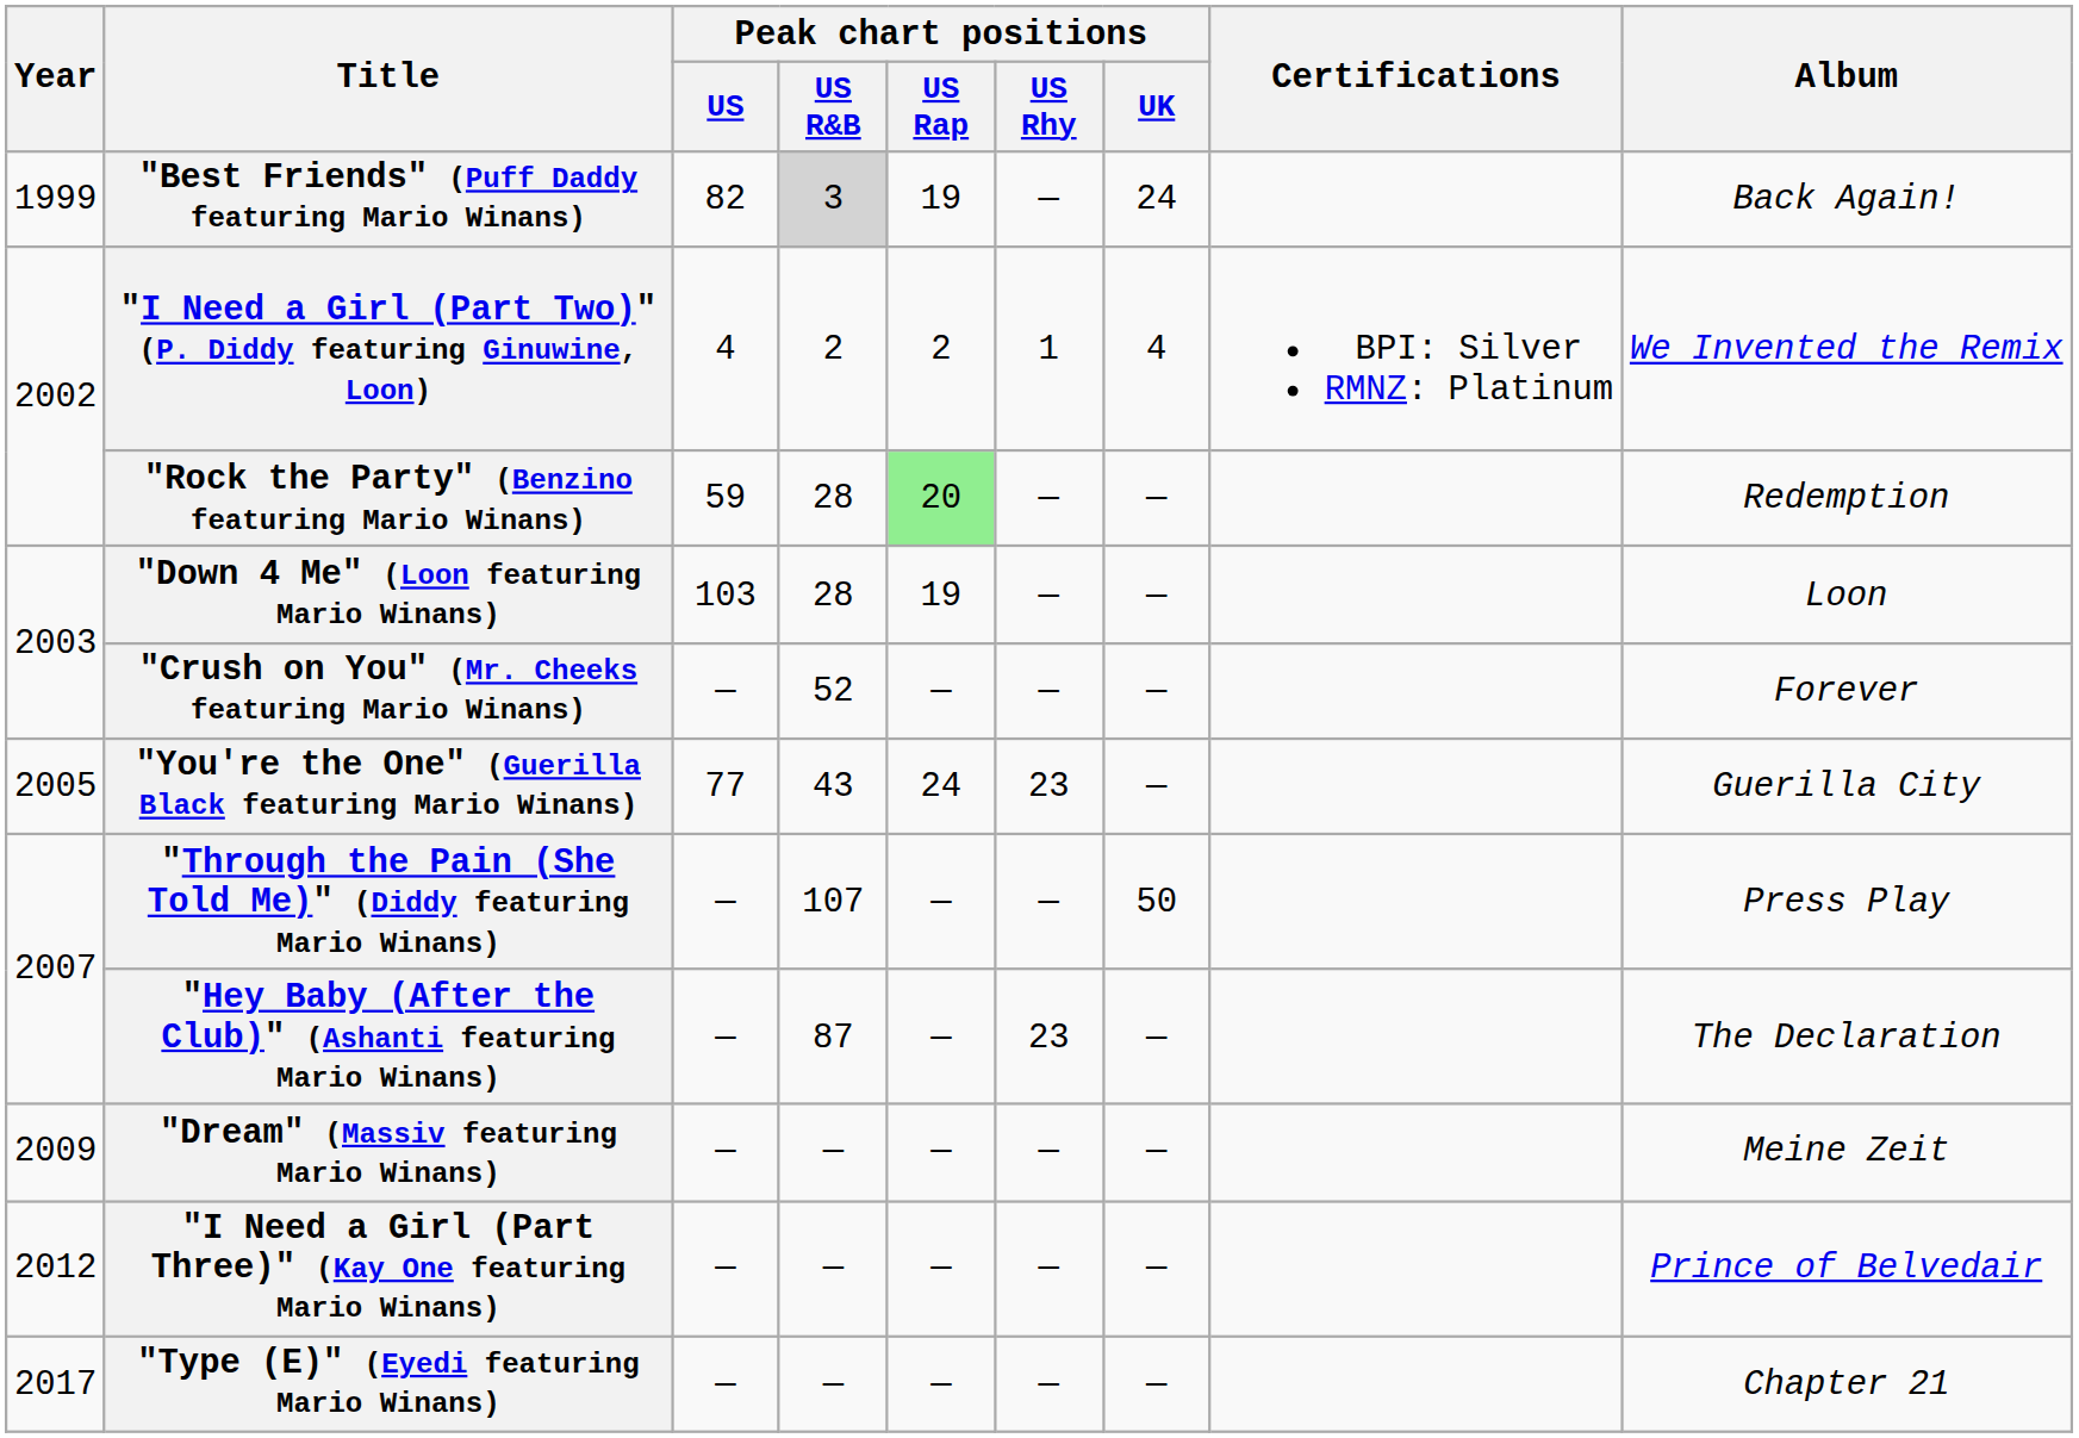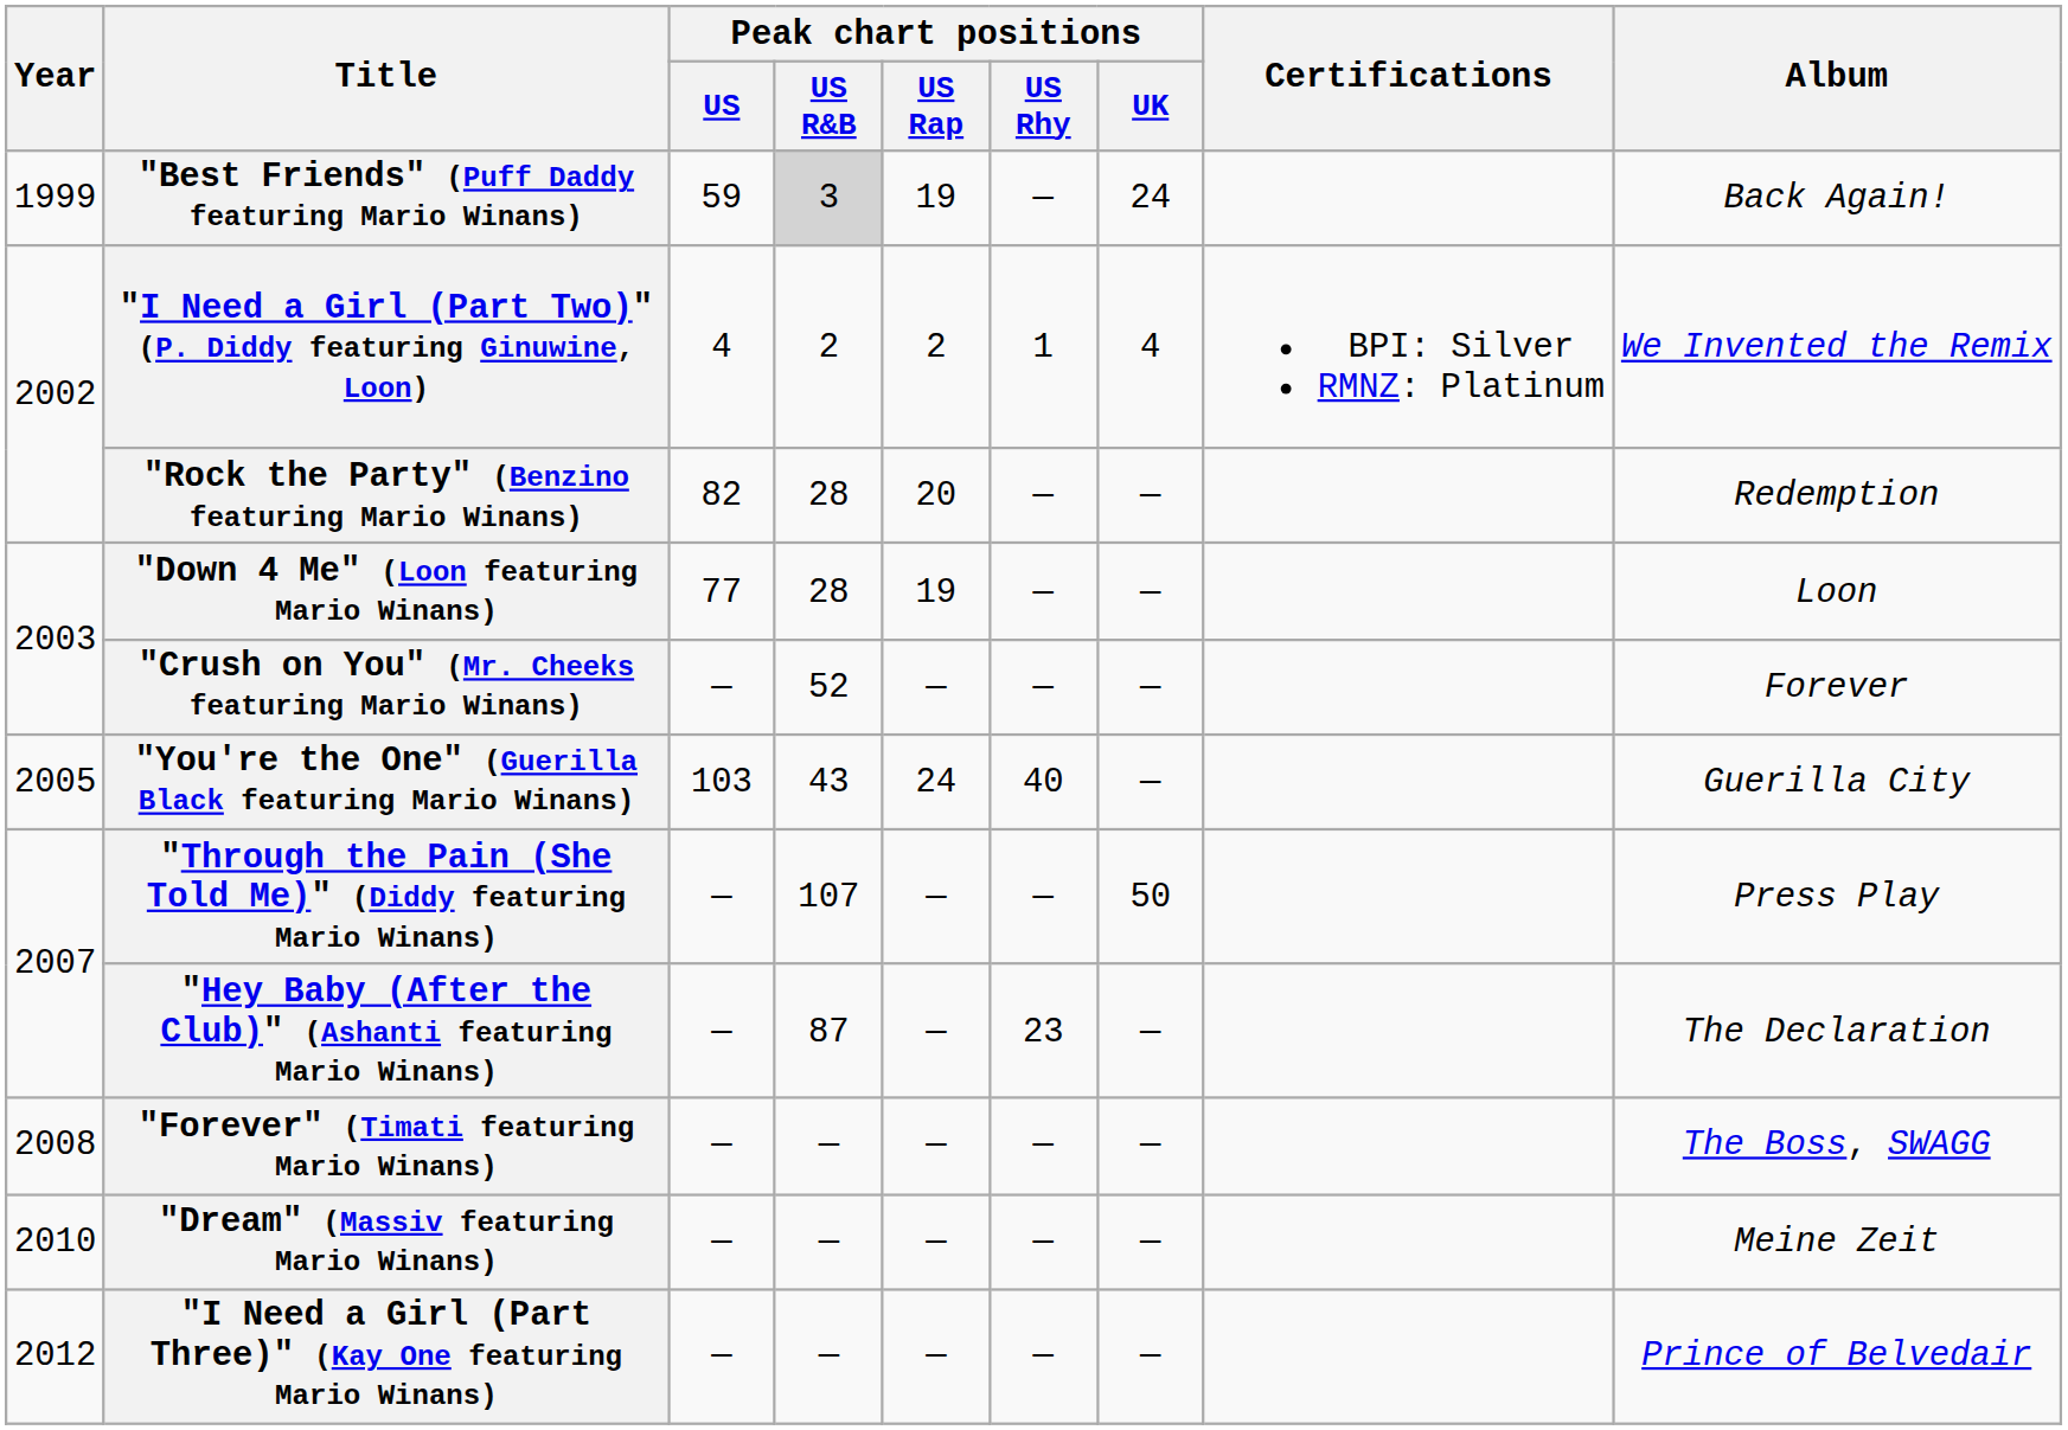 <table class="wikitable plainrowheaders" style="text-align:center;">
 <tr>
 <th scope="col" rowspan="2">Year</th>
 <th scope="col" rowspan="2" style="width:16em;">Title</th>
 <th scope="col" colspan="5">Peak chart positions</th>
 <th scope="col" rowspan="2">Certifications</th>
 <th scope="col" rowspan="2">Album</th>
 </tr>
 <tr>
 <th scope="col" style="width:3em;font-size:90%;"><a href='#'>US</a></th>
 <th scope="col" style="width:3em;font-size:90%;"><a href='#'>US<br>R&B</a></th>
 <th scope="col" style="width:3em;font-size:90%;"><a href='#'>US<br>Rap</a></th>
 <th scope="col" style="width:3em;font-size:90%;"><a href='#'>US<br>Rhy</a></th>
 <th scope="col" style="width:3em;font-size:90%;"><a href='#'>UK</a></th>
 </tr>
 <tr>
 <td>1999</td>
 <th scope="row">"Best Friends" <small>(<a href='#'>Puff Daddy</a> featuring Mario Winans)</small></th>
-<td>82</td>
+<td>59</td>
 <td style="background: lightgrey;">3</td>
 <td>19</td>
 <td>—</td>
 <td>24</td>
 <td></td>
 <td><em>Back Again!</em></td>
 </tr>
 <tr>
 <td rowspan="2">2002</td>
 <th scope="row">"<a href='#'>I Need a Girl (Part Two)</a>" <small>(<a href='#'>P. Diddy</a> featuring <a href='#'>Ginuwine</a>, <a href='#'>Loon</a>)</small></th>
 <td>4</td>
 <td>2</td>
 <td>2</td>
 <td>1</td>
 <td>4</td>
 <td><br><ul><li>BPI: Silver</li><li><a href='#'>RMNZ</a>: Platinum</li></ul></td>
 <td><em><a href='#'>We Invented the Remix</a></em></td>
 </tr>
 <tr>
 <th scope="row">"Rock the Party" <small>(<a href='#'>Benzino</a> featuring Mario Winans)</small></th>
-<td>59</td>
+<td>82</td>
 <td>28</td>
-<td style="background: lightgreen;">20</td>
+<td>20</td>
 <td>—</td>
 <td>—</td>
 <td></td>
 <td><em>Redemption</em></td>
 </tr>
 <tr>
 <td rowspan="2">2003</td>
 <th scope="row">"Down 4 Me" <small>(<a href='#'>Loon</a> featuring Mario Winans)</small></th>
-<td>103</td>
+<td>77</td>
 <td>28</td>
 <td>19</td>
 <td>—</td>
 <td>—</td>
 <td></td>
 <td><em>Loon</em></td>
 </tr>
 <tr>
 <th scope="row">"Crush on You" <small>(<a href='#'>Mr. Cheeks</a> featuring Mario Winans)</small></th>
 <td>—</td>
 <td>52</td>
 <td>—</td>
 <td>—</td>
 <td>—</td>
 <td></td>
 <td><em>Forever</em></td>
 </tr>
 <tr>
 <td>2005</td>
 <th scope="row">"You're the One" <small>(<a href='#'>Guerilla Black</a> featuring Mario Winans)</small></th>
-<td>77</td>
+<td>103</td>
 <td>43</td>
 <td>24</td>
-<td>23</td>
+<td>40</td>
 <td>—</td>
 <td></td>
 <td><em>Guerilla City</em></td>
 </tr>
 <tr>
 <td rowspan="2">2007</td>
 <th scope="row">"<a href='#'>Through the Pain (She Told Me)</a>" <small>(<a href='#'>Diddy</a> featuring Mario Winans)</small></th>
 <td>—</td>
 <td>107</td>
 <td>—</td>
 <td>—</td>
 <td>50</td>
 <td></td>
 <td><em>Press Play</em></td>
 </tr>
 <tr>
 <th scope="row">"<a href='#'>Hey Baby (After the Club)</a>" <small>(<a href='#'>Ashanti</a> featuring Mario Winans)</small></th>
 <td>—</td>
 <td>87</td>
 <td>—</td>
 <td>23</td>
 <td>—</td>
 <td></td>
 <td><em>The Declaration</em></td>
 </tr>
 <tr>
-<td>2009</td>
+<td>2008</td>
+<th scope="row">"Forever" <small>(<a href='#'>Timati</a> featuring Mario Winans)</small></th>
+<td>—</td>
+<td>—</td>
+<td>—</td>
+<td>—</td>
+<td>—</td>
+<td></td>
+<td><em><a href='#'>The Boss</a></em>, <em><a href='#'>SWAGG</a></em></td>
+</tr>
+<tr>
+<td>2010</td>
 <th scope="row">"Dream" <small>(<a href='#'>Massiv</a> featuring Mario Winans)</small></th>
 <td>—</td>
 <td>—</td>
 <td>—</td>
 <td>—</td>
 <td>—</td>
 <td></td>
 <td><em>Meine Zeit</em></td>
 </tr>
 <tr>
 <td>2012</td>
 <th scope="row">"I Need a Girl (Part Three)" <small>(<a href='#'>Kay One</a> featuring Mario Winans)</small></th>
 <td>—</td>
 <td>—</td>
 <td>—</td>
 <td>—</td>
 <td>—</td>
 <td></td>
 <td><em><a href='#'>Prince of Belvedair</a></em></td>
 </tr>
-<tr>
-<td>2017</td>
-<th scope="row">"Type (E)" <small>(<a href='#'>Eyedi</a> featuring Mario Winans)</small></th>
-<td>—</td>
-<td>—</td>
-<td>—</td>
-<td>—</td>
-<td>—</td>
-<td></td>
-<td><em>Chapter 21</em></td>
-</tr>
 </table>
